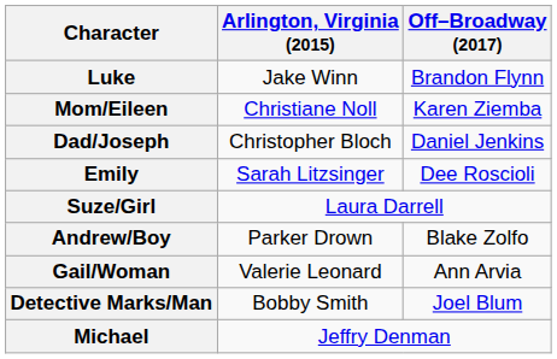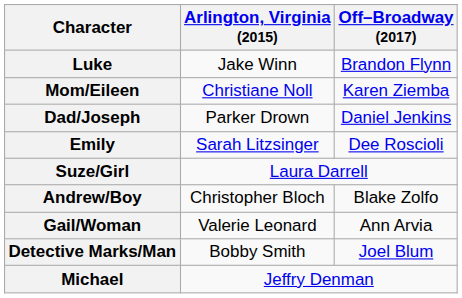 <table class="wikitable" style="width:1000;">
 <tr>
 <th>Character</th>
 <th><a href='#'>Arlington, Virginia</a><br><small>(2015)</small></th>
 <th><a href='#'>Off–Broadway</a><br><small>(2017)</small></th>
 </tr>
 <tr>
 <th>Luke</th>
 <td colspan='1' align=center>Jake Winn</td>
 <td colspan='2' align=center><a href='#'>Brandon Flynn</a></td>
 </tr>
 <tr>
 <th>Mom/Eileen</th>
 <td colspan='1' align=center><a href='#'>Christiane Noll</a></td>
 <td colspan='2' align=center><a href='#'>Karen Ziemba</a></td>
 </tr>
 <tr>
 <th>Dad/Joseph</th>
-<td colspan='1' align=center>Christopher Bloch</td>
+<td colspan='1' align=center>Parker Drown</td>
 <td colspan='2' align=center><a href='#'>Daniel Jenkins</a></td>
 </tr>
 <tr>
 <th>Emily</th>
 <td colspan='1' align=center><a href='#'>Sarah Litzsinger</a></td>
 <td colspan='2' align=center><a href='#'>Dee Roscioli</a></td>
 </tr>
 <tr>
 <th>Suze/Girl</th>
 <td colspan='3' align=center><a href='#'>Laura Darrell</a></td>
 </tr>
 <tr>
 <th>Andrew/Boy</th>
-<td colspan='1' align=center>Parker Drown</td>
+<td colspan='1' align=center>Christopher Bloch</td>
 <td colspan='2' align=center>Blake Zolfo</td>
 </tr>
 <tr>
 <th>Gail/Woman</th>
 <td colspan='1' align=center>Valerie Leonard</td>
 <td colspan='1' align=center>Ann Arvia</td>
 </tr>
 <tr>
 <th>Detective Marks/Man</th>
 <td colspan='1' align=center>Bobby Smith</td>
 <td colspan='2' align=center><a href='#'>Joel Blum</a></td>
 </tr>
 <tr>
 <th>Michael</th>
 <td colspan='3' align=center><a href='#'>Jeffry Denman</a></td>
 </tr>
 </table>
